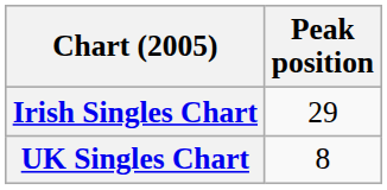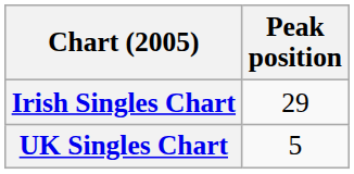 <table class="wikitable sortable plainrowheaders" style="text-align:center">
 <tr>
 <th>Chart (2005)</th>
 <th>Peak<br>position</th>
 </tr>
 <tr>
 <th scope="row"><a href='#'>Irish Singles Chart</a></th>
 <td>29</td>
 </tr>
 <tr>
 <th scope="row"><a href='#'>UK Singles Chart</a></th>
-<td>8</td>
+<td>5</td>
 </tr>
 </table>
